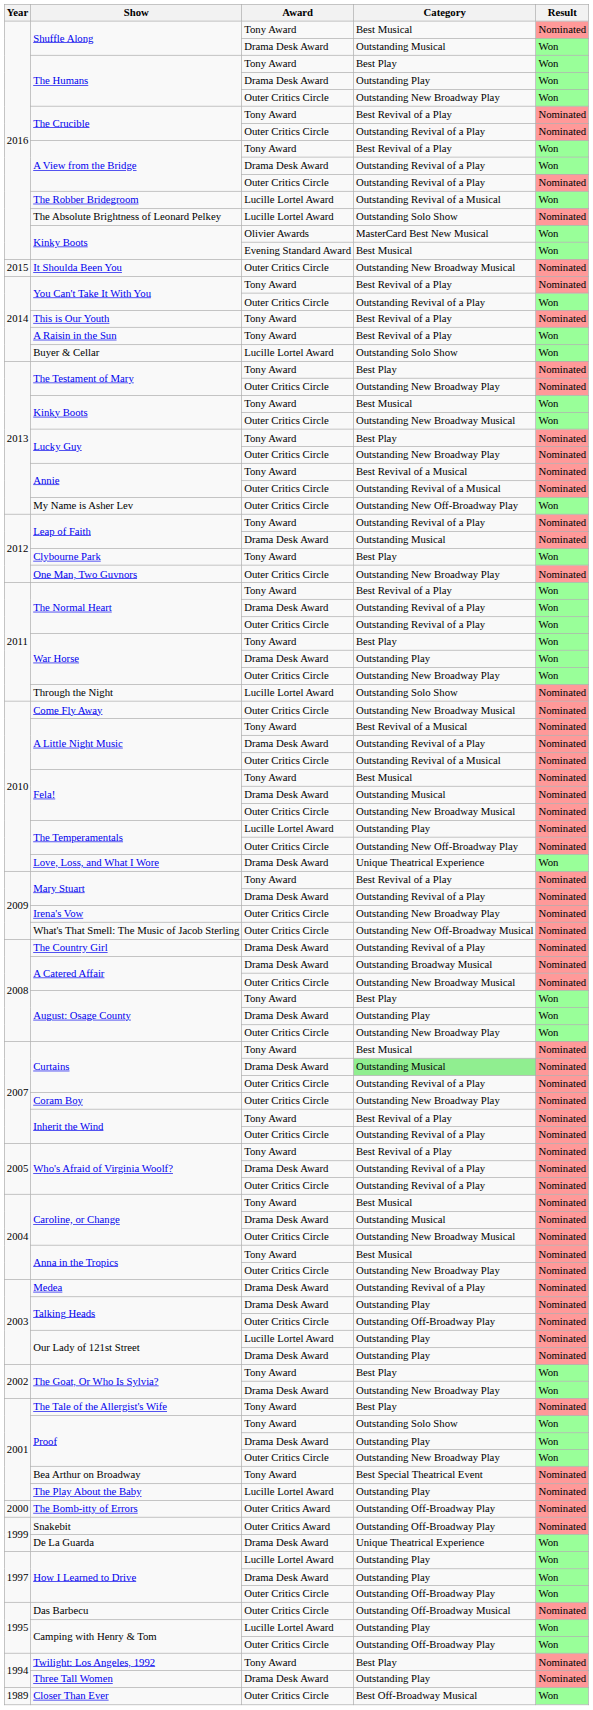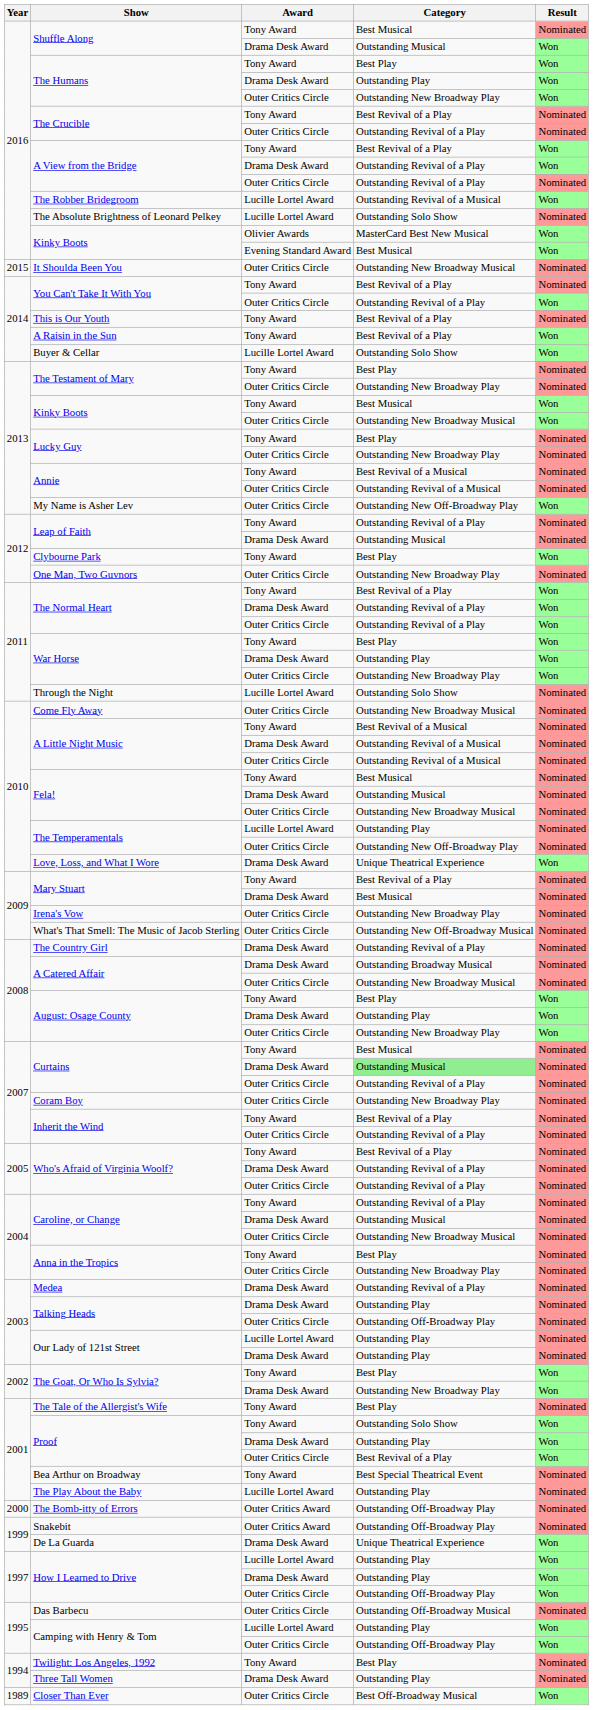 <table class="wikitable">
 <tr>
 <th>Year</th>
 <th>Show</th>
 <th>Award</th>
 <th>Category</th>
 <th>Result</th>
 </tr>
 <tr>
 <td rowspan="14">2016</td>
 <td rowspan="2"><a href='#'>Shuffle Along</a></td>
 <td>Tony Award</td>
 <td>Best Musical</td>
 <td style="background: #ff9999">Nominated</td>
 </tr>
 <tr>
 <td>Drama Desk Award</td>
 <td>Outstanding Musical</td>
 <td style="background: #99ff99">Won</td>
 </tr>
 <tr>
 <td rowspan="3"><a href='#'>The Humans</a></td>
 <td>Tony Award</td>
 <td>Best Play</td>
 <td style="background: #99ff99">Won</td>
 </tr>
 <tr>
 <td>Drama Desk Award</td>
 <td>Outstanding Play</td>
 <td style="background: #99ff99">Won</td>
 </tr>
 <tr>
 <td>Outer Critics Circle</td>
 <td>Outstanding New Broadway Play</td>
 <td style="background: #99ff99">Won</td>
 </tr>
 <tr>
 <td rowspan="2"><a href='#'>The Crucible</a></td>
 <td>Tony Award</td>
 <td>Best Revival of a Play</td>
 <td style="background: #ff9999">Nominated</td>
 </tr>
 <tr>
 <td>Outer Critics Circle</td>
 <td>Outstanding Revival of a Play</td>
 <td style="background: #ff9999">Nominated</td>
 </tr>
 <tr>
 <td rowspan="3"><a href='#'>A View from the Bridge</a></td>
 <td>Tony Award</td>
 <td>Best Revival of a Play</td>
 <td style="background: #99ff99">Won</td>
 </tr>
 <tr>
 <td>Drama Desk Award</td>
 <td>Outstanding Revival of a Play</td>
 <td style="background: #99ff99">Won</td>
 </tr>
 <tr>
 <td>Outer Critics Circle</td>
 <td>Outstanding Revival of a Play</td>
 <td style="background: #ff9999">Nominated</td>
 </tr>
 <tr>
 <td><a href='#'>The Robber Bridegroom</a></td>
 <td>Lucille Lortel Award</td>
 <td>Outstanding Revival of a Musical</td>
 <td style="background: #99ff99">Won</td>
 </tr>
 <tr>
 <td>The Absolute Brightness of Leonard Pelkey</td>
 <td>Lucille Lortel Award</td>
 <td>Outstanding Solo Show</td>
 <td style="background: #ff9999">Nominated</td>
 </tr>
 <tr>
 <td rowspan="2"><a href='#'>Kinky Boots</a></td>
 <td>Olivier Awards</td>
 <td>MasterCard Best New Musical</td>
 <td style="background: #99ff99">Won</td>
 </tr>
 <tr>
 <td>Evening Standard Award</td>
 <td>Best Musical</td>
 <td style="background: #99ff99">Won</td>
 </tr>
 <tr>
 <td>2015</td>
 <td><a href='#'>It Shoulda Been You</a></td>
 <td>Outer Critics Circle</td>
 <td>Outstanding New Broadway Musical</td>
 <td style="background: #ff9999">Nominated</td>
 </tr>
 <tr>
 <td rowspan="5">2014</td>
 <td rowspan="2"><a href='#'>You Can't Take It With You</a></td>
 <td>Tony Award</td>
 <td>Best Revival of a Play</td>
 <td style="background: #ff9999">Nominated</td>
 </tr>
 <tr>
 <td>Outer Critics Circle</td>
 <td>Outstanding Revival of a Play</td>
 <td style="background: #99ff99">Won</td>
 </tr>
 <tr>
 <td><a href='#'>This is Our Youth</a></td>
 <td>Tony Award</td>
 <td>Best Revival of a Play</td>
 <td style="background: #ff9999">Nominated</td>
 </tr>
 <tr>
 <td><a href='#'>A Raisin in the Sun</a></td>
 <td>Tony Award</td>
 <td>Best Revival of a Play</td>
 <td style="background: #99ff99">Won</td>
 </tr>
 <tr>
 <td>Buyer & Cellar</td>
 <td>Lucille Lortel Award</td>
 <td>Outstanding Solo Show</td>
 <td style="background: #99ff99">Won</td>
 </tr>
 <tr>
 <td rowspan="9">2013</td>
 <td rowspan="2"><a href='#'>The Testament of Mary</a></td>
 <td>Tony Award</td>
 <td>Best Play</td>
 <td style="background: #ff9999">Nominated</td>
 </tr>
 <tr>
 <td>Outer Critics Circle</td>
 <td>Outstanding New Broadway Play</td>
 <td style="background: #ff9999">Nominated</td>
 </tr>
 <tr>
 <td rowspan="2"><a href='#'>Kinky Boots</a></td>
 <td>Tony Award</td>
 <td>Best Musical</td>
 <td style="background: #99ff99">Won</td>
 </tr>
 <tr>
 <td>Outer Critics Circle</td>
 <td>Outstanding New Broadway Musical</td>
 <td style="background: #99ff99">Won</td>
 </tr>
 <tr>
 <td rowspan="2"><a href='#'>Lucky Guy</a></td>
 <td>Tony Award</td>
 <td>Best Play</td>
 <td style="background: #ff9999">Nominated</td>
 </tr>
 <tr>
 <td>Outer Critics Circle</td>
 <td>Outstanding New Broadway Play</td>
 <td style="background: #ff9999">Nominated</td>
 </tr>
 <tr>
 <td rowspan="2"><a href='#'>Annie</a></td>
 <td>Tony Award</td>
 <td>Best Revival of a Musical</td>
 <td style="background: #ff9999">Nominated</td>
 </tr>
 <tr>
 <td>Outer Critics Circle</td>
 <td>Outstanding Revival of a Musical</td>
 <td style="background: #ff9999">Nominated</td>
 </tr>
 <tr>
 <td>My Name is Asher Lev</td>
 <td>Outer Critics Circle</td>
 <td>Outstanding New Off-Broadway Play</td>
 <td style="background: #99ff99">Won</td>
 </tr>
 <tr>
 <td rowspan="4">2012</td>
 <td rowspan="2"><a href='#'>Leap of Faith</a></td>
 <td>Tony Award</td>
 <td>Outstanding Revival of a Play</td>
 <td style="background: #ff9999">Nominated</td>
 </tr>
 <tr>
 <td>Drama Desk Award</td>
 <td>Outstanding Musical</td>
 <td style="background: #ff9999">Nominated</td>
 </tr>
 <tr>
 <td><a href='#'>Clybourne Park</a></td>
 <td>Tony Award</td>
 <td>Best Play</td>
 <td style="background: #99ff99">Won</td>
 </tr>
 <tr>
 <td><a href='#'>One Man, Two Guvnors</a></td>
 <td>Outer Critics Circle</td>
 <td>Outstanding New Broadway Play</td>
 <td style="background: #ff9999">Nominated</td>
 </tr>
 <tr>
 <td rowspan="7">2011</td>
 <td rowspan="3"><a href='#'>The Normal Heart</a></td>
 <td>Tony Award</td>
 <td>Best Revival of a Play</td>
 <td style="background: #99ff99">Won</td>
 </tr>
 <tr>
 <td>Drama Desk Award</td>
 <td>Outstanding Revival of a Play</td>
 <td style="background: #99ff99">Won</td>
 </tr>
 <tr>
 <td>Outer Critics Circle</td>
 <td>Outstanding Revival of a Play</td>
 <td style="background: #99ff99">Won</td>
 </tr>
 <tr>
 <td rowspan="3"><a href='#'>War Horse</a></td>
 <td>Tony Award</td>
 <td>Best Play</td>
 <td style="background: #99ff99">Won</td>
 </tr>
 <tr>
 <td>Drama Desk Award</td>
 <td>Outstanding Play</td>
 <td style="background: #99ff99">Won</td>
 </tr>
 <tr>
 <td>Outer Critics Circle</td>
 <td>Outstanding New Broadway Play</td>
 <td style="background: #99ff99">Won</td>
 </tr>
 <tr>
 <td>Through the Night</td>
 <td>Lucille Lortel Award</td>
 <td>Outstanding Solo Show</td>
 <td style="background: #ff9999">Nominated</td>
 </tr>
 <tr>
 <td rowspan="10">2010</td>
 <td><a href='#'>Come Fly Away</a></td>
 <td>Outer Critics Circle</td>
 <td>Outstanding New Broadway Musical</td>
 <td style="background: #ff9999">Nominated</td>
 </tr>
 <tr>
 <td rowspan="3"><a href='#'>A Little Night Music</a></td>
 <td>Tony Award</td>
 <td>Best Revival of a Musical</td>
 <td style="background: #ff9999">Nominated</td>
 </tr>
 <tr>
 <td>Drama Desk Award</td>
-<td>Outstanding Revival of a Play</td>
+<td>Outstanding Revival of a Musical</td>
 <td style="background: #ff9999">Nominated</td>
 </tr>
 <tr>
 <td>Outer Critics Circle</td>
 <td>Outstanding Revival of a Musical</td>
 <td style="background: #ff9999">Nominated</td>
 </tr>
 <tr>
 <td rowspan="3"><a href='#'>Fela!</a></td>
 <td>Tony Award</td>
 <td>Best Musical</td>
 <td style="background: #ff9999">Nominated</td>
 </tr>
 <tr>
 <td>Drama Desk Award</td>
 <td>Outstanding Musical</td>
 <td style="background: #ff9999">Nominated</td>
 </tr>
 <tr>
 <td>Outer Critics Circle</td>
 <td>Outstanding New Broadway Musical</td>
 <td style="background: #ff9999">Nominated</td>
 </tr>
 <tr>
 <td rowspan="2"><a href='#'>The Temperamentals</a></td>
 <td>Lucille Lortel Award</td>
 <td>Outstanding Play</td>
 <td style="background: #ff9999">Nominated</td>
 </tr>
 <tr>
 <td>Outer Critics Circle</td>
 <td>Outstanding New Off-Broadway Play</td>
 <td style="background: #ff9999">Nominated</td>
 </tr>
 <tr>
 <td><a href='#'>Love, Loss, and What I Wore</a></td>
 <td>Drama Desk Award</td>
 <td>Unique Theatrical Experience</td>
 <td style="background: #99ff99">Won</td>
 </tr>
 <tr>
 <td rowspan="4">2009</td>
 <td rowspan="2"><a href='#'>Mary Stuart</a></td>
 <td>Tony Award</td>
 <td>Best Revival of a Play</td>
 <td style="background: #ff9999">Nominated</td>
 </tr>
 <tr>
 <td>Drama Desk Award</td>
-<td>Outstanding Revival of a Play</td>
+<td>Best Musical</td>
 <td style="background: #ff9999">Nominated</td>
 </tr>
 <tr>
 <td><a href='#'>Irena's Vow</a></td>
 <td>Outer Critics Circle</td>
 <td>Outstanding New Broadway Play</td>
 <td style="background: #ff9999">Nominated</td>
 </tr>
 <tr>
 <td>What's That Smell: The Music of Jacob Sterling</td>
 <td>Outer Critics Circle</td>
 <td>Outstanding New Off-Broadway Musical</td>
 <td style="background: #ff9999">Nominated</td>
 </tr>
 <tr>
 <td rowspan="6">2008</td>
 <td><a href='#'>The Country Girl</a></td>
 <td>Drama Desk Award</td>
 <td>Outstanding Revival of a Play</td>
 <td style="background: #ff9999">Nominated</td>
 </tr>
 <tr>
 <td rowspan="2"><a href='#'>A Catered Affair</a></td>
 <td>Drama Desk Award</td>
 <td>Outstanding Broadway Musical</td>
 <td style="background: #ff9999">Nominated</td>
 </tr>
 <tr>
 <td>Outer Critics Circle</td>
 <td>Outstanding New Broadway Musical</td>
 <td style="background: #ff9999">Nominated</td>
 </tr>
 <tr>
 <td rowspan="3"><a href='#'>August: Osage County</a></td>
 <td>Tony Award</td>
 <td>Best Play</td>
 <td style="background: #99ff99">Won</td>
 </tr>
 <tr>
 <td>Drama Desk Award</td>
 <td>Outstanding Play</td>
 <td style="background: #99ff99">Won</td>
 </tr>
 <tr>
 <td>Outer Critics Circle</td>
 <td>Outstanding New Broadway Play</td>
 <td style="background: #99ff99">Won</td>
 </tr>
 <tr>
 <td rowspan="6">2007</td>
 <td rowspan="3"><a href='#'>Curtains</a></td>
 <td>Tony Award</td>
 <td>Best Musical</td>
 <td style="background: #ff9999">Nominated</td>
 </tr>
 <tr>
 <td>Drama Desk Award</td>
 <td style="background: lightgreen;">Outstanding Musical</td>
 <td style="background: #ff9999">Nominated</td>
 </tr>
 <tr>
 <td>Outer Critics Circle</td>
 <td>Outstanding Revival of a Play</td>
 <td style="background: #ff9999">Nominated</td>
 </tr>
 <tr>
 <td><a href='#'>Coram Boy</a></td>
 <td>Outer Critics Circle</td>
 <td>Outstanding New Broadway Play</td>
 <td style="background: #ff9999">Nominated</td>
 </tr>
 <tr>
 <td rowspan="2"><a href='#'>Inherit the Wind</a></td>
 <td>Tony Award</td>
 <td>Best Revival of a Play</td>
 <td style="background: #ff9999">Nominated</td>
 </tr>
 <tr>
 <td>Outer Critics Circle</td>
 <td>Outstanding Revival of a Play</td>
 <td style="background: #ff9999">Nominated</td>
 </tr>
 <tr>
 <td rowspan="3">2005</td>
 <td rowspan="3"><a href='#'>Who's Afraid of Virginia Woolf?</a></td>
 <td>Tony Award</td>
 <td>Best Revival of a Play</td>
 <td style="background: #ff9999">Nominated</td>
 </tr>
 <tr>
 <td>Drama Desk Award</td>
 <td>Outstanding Revival of a Play</td>
 <td style="background: #ff9999">Nominated</td>
 </tr>
 <tr>
 <td>Outer Critics Circle</td>
 <td>Outstanding Revival of a Play</td>
 <td style="background: #ff9999">Nominated</td>
 </tr>
 <tr>
 <td rowspan="5">2004</td>
 <td rowspan="3"><a href='#'>Caroline, or Change</a></td>
 <td>Tony Award</td>
-<td>Best Musical</td>
+<td>Outstanding Revival of a Play</td>
 <td style="background: #ff9999">Nominated</td>
 </tr>
 <tr>
 <td>Drama Desk Award</td>
 <td>Outstanding Musical</td>
 <td style="background: #ff9999">Nominated</td>
 </tr>
 <tr>
 <td>Outer Critics Circle</td>
 <td>Outstanding New Broadway Musical</td>
 <td style="background: #ff9999">Nominated</td>
 </tr>
 <tr>
 <td rowspan="2"><a href='#'>Anna in the Tropics</a></td>
 <td>Tony Award</td>
-<td>Best Musical</td>
+<td>Best Play</td>
 <td style="background: #ff9999">Nominated</td>
 </tr>
 <tr>
 <td>Outer Critics Circle</td>
 <td>Outstanding New Broadway Play</td>
 <td style="background: #ff9999">Nominated</td>
 </tr>
 <tr>
 <td rowspan="5">2003</td>
 <td><a href='#'>Medea</a></td>
 <td>Drama Desk Award</td>
 <td>Outstanding Revival of a Play</td>
 <td style="background: #ff9999">Nominated</td>
 </tr>
 <tr>
 <td rowspan="2"><a href='#'>Talking Heads</a></td>
 <td>Drama Desk Award</td>
 <td>Outstanding Play</td>
 <td style="background: #ff9999">Nominated</td>
 </tr>
 <tr>
 <td>Outer Critics Circle</td>
 <td>Outstanding Off-Broadway Play</td>
 <td style="background: #ff9999">Nominated</td>
 </tr>
 <tr>
 <td rowspan="2">Our Lady of 121st Street</td>
 <td>Lucille Lortel Award</td>
 <td>Outstanding Play</td>
 <td style="background: #ff9999">Nominated</td>
 </tr>
 <tr>
 <td>Drama Desk Award</td>
 <td>Outstanding Play</td>
 <td style="background: #ff9999">Nominated</td>
 </tr>
 <tr>
 <td rowspan="2">2002</td>
 <td rowspan="2"><a href='#'>The Goat, Or Who Is Sylvia?</a></td>
 <td>Tony Award</td>
 <td>Best Play</td>
 <td style="background: #99ff99">Won</td>
 </tr>
 <tr>
 <td>Drama Desk Award</td>
 <td>Outstanding New Broadway Play</td>
 <td style="background: #99ff99">Won</td>
 </tr>
 <tr>
 <td rowspan="6">2001</td>
 <td><a href='#'>The Tale of the Allergist's Wife</a></td>
 <td>Tony Award</td>
 <td>Best Play</td>
 <td style="background: #ff9999">Nominated</td>
 </tr>
 <tr>
 <td rowspan="3"><a href='#'>Proof</a></td>
 <td>Tony Award</td>
 <td>Outstanding Solo Show</td>
 <td style="background: #99ff99">Won</td>
 </tr>
 <tr>
 <td>Drama Desk Award</td>
 <td>Outstanding Play</td>
 <td style="background: #99ff99">Won</td>
 </tr>
 <tr>
 <td>Outer Critics Circle</td>
-<td>Outstanding New Broadway Play</td>
+<td>Best Revival of a Play</td>
 <td style="background: #99ff99">Won</td>
 </tr>
 <tr>
 <td>Bea Arthur on Broadway</td>
 <td>Tony Award</td>
 <td>Best Special Theatrical Event</td>
 <td style="background: #ff9999">Nominated</td>
 </tr>
 <tr>
 <td><a href='#'>The Play About the Baby</a></td>
 <td>Lucille Lortel Award</td>
 <td>Outstanding Play</td>
 <td style="background: #ff9999">Nominated</td>
 </tr>
 <tr>
 <td>2000</td>
 <td><a href='#'>The Bomb-itty of Errors</a></td>
 <td>Outer Critics Award</td>
 <td>Outstanding Off-Broadway Play</td>
 <td style="background: #ff9999">Nominated</td>
 </tr>
 <tr>
 <td rowspan="2">1999</td>
 <td>Snakebit</td>
 <td>Outer Critics Award</td>
 <td>Outstanding Off-Broadway Play</td>
 <td style="background: #ff9999">Nominated</td>
 </tr>
 <tr>
 <td>De La Guarda</td>
 <td>Drama Desk Award</td>
 <td>Unique Theatrical Experience</td>
 <td style="background: #99ff99">Won</td>
 </tr>
 <tr>
 <td rowspan="3">1997</td>
 <td rowspan="3"><a href='#'>How I Learned to Drive</a></td>
 <td>Lucille Lortel Award</td>
 <td>Outstanding Play</td>
 <td style="background: #99ff99">Won</td>
 </tr>
 <tr>
 <td>Drama Desk Award</td>
 <td>Outstanding Play</td>
 <td style="background: #99ff99">Won</td>
 </tr>
 <tr>
 <td>Outer Critics Circle</td>
 <td>Outstanding Off-Broadway Play</td>
 <td style="background: #99ff99">Won</td>
 </tr>
 <tr>
 <td rowspan="3">1995</td>
 <td>Das Barbecu</td>
 <td>Outer Critics Circle</td>
 <td>Outstanding Off-Broadway Musical</td>
 <td style="background: #ff9999">Nominated</td>
 </tr>
 <tr>
 <td rowspan="2">Camping with Henry & Tom</td>
 <td>Lucille Lortel Award</td>
 <td>Outstanding Play</td>
 <td style="background: #99ff99">Won</td>
 </tr>
 <tr>
 <td>Outer Critics Circle</td>
 <td>Outstanding Off-Broadway Play</td>
 <td style="background: #99ff99">Won</td>
 </tr>
 <tr>
 <td rowspan="2">1994</td>
 <td><a href='#'>Twilight: Los Angeles, 1992</a></td>
 <td>Tony Award</td>
 <td>Best Play</td>
 <td style="background: #ff9999">Nominated</td>
 </tr>
 <tr>
 <td><a href='#'>Three Tall Women</a></td>
 <td>Drama Desk Award</td>
 <td>Outstanding Play</td>
 <td style="background: #ff9999">Nominated</td>
 </tr>
 <tr>
 <td>1989</td>
 <td><a href='#'>Closer Than Ever</a></td>
 <td>Outer Critics Circle</td>
 <td>Best Off-Broadway Musical</td>
 <td style="background: #99ff99">Won</td>
 </tr>
 </table>
